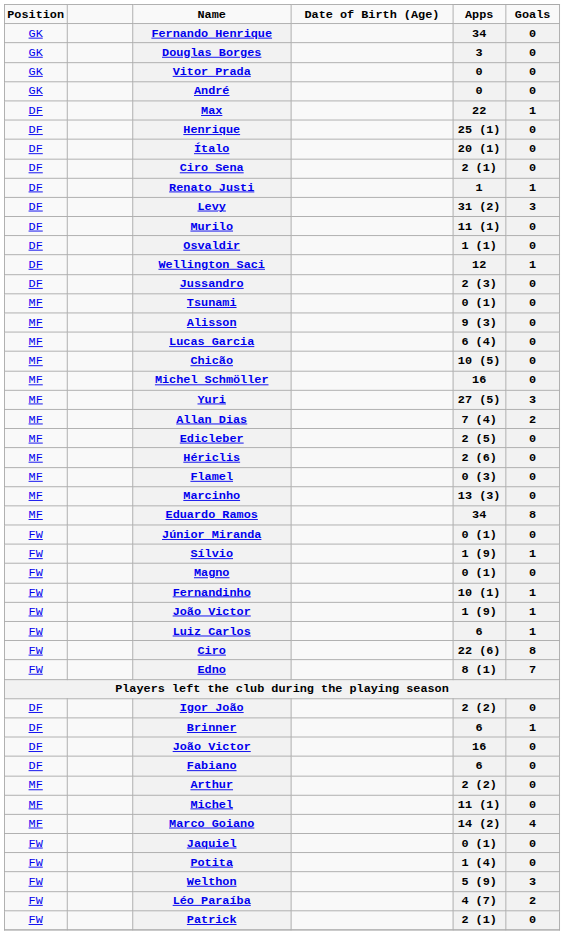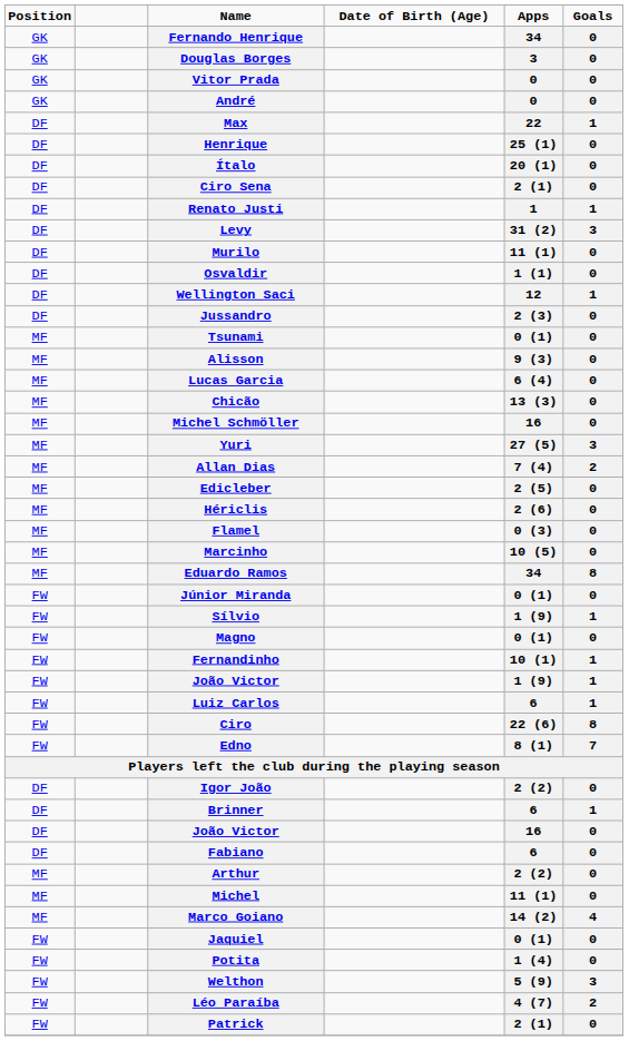 <table class="wikitable sortable plainrowheaders" style="text-align:center">
 <tr>
 <td rowspan="2" style="width:40px;"><strong>Position</strong></td>
 <td rowspan="2" style="width:75px;"></td>
 <td rowspan="2" style="width:180px;"><strong>Name</strong></td>
 <td rowspan="2" style="width:190px;"><strong>Date of Birth (Age)</strong></td>
 </tr>
 <tr>
 <td rowspan="1" style="width:55px;"><strong>Apps</strong></td>
 <td rowspan="1" style="width:55px;"><strong>Goals</strong></td>
 </tr>
 <tr>
 <td><a href='#'>GK</a></td>
 <td></td>
 <th scope="row"><a href='#'>Fernando Henrique</a></th>
 <td></td>
 <th>34</th>
 <th>0</th>
 </tr>
 <tr>
 <td><a href='#'>GK</a></td>
 <td></td>
 <th scope="row"><a href='#'>Douglas Borges</a></th>
 <td></td>
 <th>3</th>
 <th>0</th>
 </tr>
 <tr>
 <td><a href='#'>GK</a></td>
 <td></td>
 <th scope="row"><a href='#'>Vitor Prada</a></th>
 <td></td>
 <th>0</th>
 <th>0</th>
 </tr>
 <tr>
 <td><a href='#'>GK</a></td>
 <td></td>
 <th scope="row"><a href='#'>André</a></th>
 <td></td>
 <th>0</th>
 <th>0</th>
 </tr>
 <tr>
 <td><a href='#'>DF</a></td>
 <td></td>
 <th scope="row"><a href='#'>Max</a></th>
 <td></td>
 <th>22</th>
 <th>1</th>
 </tr>
 <tr>
 <td><a href='#'>DF</a></td>
 <td></td>
 <th scope="row"><a href='#'>Henrique</a></th>
 <td></td>
 <th>25 (1)</th>
 <th>0</th>
 </tr>
 <tr>
 <td><a href='#'>DF</a></td>
 <td></td>
 <th scope="row"><a href='#'>Ítalo</a></th>
 <td></td>
 <th>20 (1)</th>
 <th>0</th>
 </tr>
 <tr>
 <td><a href='#'>DF</a></td>
 <td></td>
 <th scope="row"><a href='#'>Ciro Sena</a></th>
 <td></td>
 <th>2 (1)</th>
 <th>0</th>
 </tr>
 <tr>
 <td><a href='#'>DF</a></td>
 <td></td>
 <th scope="row"><a href='#'>Renato Justi</a></th>
 <td></td>
 <th>1</th>
 <th>1</th>
 </tr>
 <tr>
 <td><a href='#'>DF</a></td>
 <td></td>
 <th scope="row"><a href='#'>Levy</a></th>
 <td></td>
 <th>31 (2)</th>
 <th>3</th>
 </tr>
 <tr>
 <td><a href='#'>DF</a></td>
 <td></td>
 <th scope="row"><a href='#'>Murilo</a></th>
 <td></td>
 <th>11 (1)</th>
 <th>0</th>
 </tr>
 <tr>
 <td><a href='#'>DF</a></td>
 <td></td>
 <th scope="row"><a href='#'>Osvaldir</a></th>
 <td></td>
 <th>1 (1)</th>
 <th>0</th>
 </tr>
 <tr>
 <td><a href='#'>DF</a></td>
 <td></td>
 <th scope="row"><a href='#'>Wellington Saci</a></th>
 <td></td>
 <th>12</th>
 <th>1</th>
 </tr>
 <tr>
 <td><a href='#'>DF</a></td>
 <td></td>
 <th scope="row"><a href='#'>Jussandro</a></th>
 <td></td>
 <th>2 (3)</th>
 <th>0</th>
 </tr>
 <tr>
 <td><a href='#'>MF</a></td>
 <td></td>
 <th scope="row"><a href='#'>Tsunami</a></th>
 <td></td>
 <th>0 (1)</th>
 <th>0</th>
 </tr>
 <tr>
 <td><a href='#'>MF</a></td>
 <td></td>
 <th scope="row"><a href='#'>Alisson</a></th>
 <td></td>
 <th>9 (3)</th>
 <th>0</th>
 </tr>
 <tr>
 <td><a href='#'>MF</a></td>
 <td></td>
 <th scope="row"><a href='#'>Lucas Garcia</a></th>
 <td></td>
 <th>6 (4)</th>
 <th>0</th>
 </tr>
 <tr>
 <td><a href='#'>MF</a></td>
 <td></td>
 <th scope="row"><a href='#'>Chicão</a></th>
 <td></td>
-<th>10 (5)</th>
+<th>13 (3)</th>
 <th>0</th>
 </tr>
 <tr>
 <td><a href='#'>MF</a></td>
 <td></td>
 <th scope="row"><a href='#'>Michel Schmöller</a></th>
 <td></td>
 <th>16</th>
 <th>0</th>
 </tr>
 <tr>
 <td><a href='#'>MF</a></td>
 <td></td>
 <th scope="row"><a href='#'>Yuri</a></th>
 <td></td>
 <th>27 (5)</th>
 <th>3</th>
 </tr>
 <tr>
 <td><a href='#'>MF</a></td>
 <td></td>
 <th scope="row"><a href='#'>Allan Dias</a></th>
 <td></td>
 <th>7 (4)</th>
 <th>2</th>
 </tr>
 <tr>
 <td><a href='#'>MF</a></td>
 <td></td>
 <th scope="row"><a href='#'>Edicleber</a></th>
 <td></td>
 <th>2 (5)</th>
 <th>0</th>
 </tr>
 <tr>
 <td><a href='#'>MF</a></td>
 <td></td>
 <th scope="row"><a href='#'>Hériclis</a></th>
 <td></td>
 <th>2 (6)</th>
 <th>0</th>
 </tr>
 <tr>
 <td><a href='#'>MF</a></td>
 <td></td>
 <th scope="row"><a href='#'>Flamel</a></th>
 <td></td>
 <th>0 (3)</th>
 <th>0</th>
 </tr>
 <tr>
 <td><a href='#'>MF</a></td>
 <td></td>
 <th scope="row"><a href='#'>Marcinho</a></th>
 <td></td>
-<th>13 (3)</th>
+<th>10 (5)</th>
 <th>0</th>
 </tr>
 <tr>
 <td><a href='#'>MF</a></td>
 <td></td>
 <th scope="row"><a href='#'>Eduardo Ramos</a></th>
 <td></td>
 <th>34</th>
 <th>8</th>
 </tr>
 <tr>
 <td><a href='#'>FW</a></td>
 <td></td>
 <th scope="row"><a href='#'>Júnior Miranda</a></th>
 <td></td>
 <th>0 (1)</th>
 <th>0</th>
 </tr>
 <tr>
 <td><a href='#'>FW</a></td>
 <td></td>
 <th scope="row"><a href='#'>Sílvio</a></th>
 <td></td>
 <th>1 (9)</th>
 <th>1</th>
 </tr>
 <tr>
 <td><a href='#'>FW</a></td>
 <td></td>
 <th scope="row"><a href='#'>Magno</a></th>
 <td></td>
 <th>0 (1)</th>
 <th>0</th>
 </tr>
 <tr>
 <td><a href='#'>FW</a></td>
 <td></td>
 <th scope="row"><a href='#'>Fernandinho</a></th>
 <td></td>
 <th>10 (1)</th>
 <th>1</th>
 </tr>
 <tr>
 <td><a href='#'>FW</a></td>
 <td></td>
 <th scope="row"><a href='#'>João Victor</a></th>
 <td></td>
 <th>1 (9)</th>
 <th>1</th>
 </tr>
 <tr>
 <td><a href='#'>FW</a></td>
 <td></td>
 <th scope="row"><a href='#'>Luiz Carlos</a></th>
 <td></td>
 <th>6</th>
 <th>1</th>
 </tr>
 <tr>
 <td><a href='#'>FW</a></td>
 <td></td>
 <th scope="row"><a href='#'>Ciro</a></th>
 <td></td>
 <th>22 (6)</th>
 <th>8</th>
 </tr>
 <tr>
 <td><a href='#'>FW</a></td>
 <td></td>
 <th scope="row"><a href='#'>Edno</a></th>
 <td></td>
 <th>8 (1)</th>
 <th>7</th>
 </tr>
 <tr>
 <th colspan="16">Players left the club during the playing season</th>
 </tr>
 <tr>
 <td><a href='#'>DF</a></td>
 <td></td>
 <th scope="row"><a href='#'>Igor João</a></th>
 <td></td>
 <th>2 (2)</th>
 <th>0</th>
 </tr>
 <tr>
 <td><a href='#'>DF</a></td>
 <td></td>
 <th scope="row"><a href='#'>Brinner</a></th>
 <td></td>
 <th>6</th>
 <th>1</th>
 </tr>
 <tr>
 <td><a href='#'>DF</a></td>
 <td></td>
 <th scope="row"><a href='#'>João Victor</a></th>
 <td></td>
 <th>16</th>
 <th>0</th>
 </tr>
 <tr>
 <td><a href='#'>DF</a></td>
 <td></td>
 <th scope="row"><a href='#'>Fabiano</a></th>
 <td></td>
 <th>6</th>
 <th>0</th>
 </tr>
 <tr>
 <td><a href='#'>MF</a></td>
 <td></td>
 <th scope="row"><a href='#'>Arthur</a></th>
 <td></td>
 <th>2 (2)</th>
 <th>0</th>
 </tr>
 <tr>
 <td><a href='#'>MF</a></td>
 <td></td>
 <th scope="row"><a href='#'>Michel</a></th>
 <td></td>
 <th>11 (1)</th>
 <th>0</th>
 </tr>
 <tr>
 <td><a href='#'>MF</a></td>
 <td></td>
 <th scope="row"><a href='#'>Marco Goiano</a></th>
 <td></td>
 <th>14 (2)</th>
 <th>4</th>
 </tr>
 <tr>
 <td><a href='#'>FW</a></td>
 <td></td>
 <th scope="row"><a href='#'>Jaquiel</a></th>
 <td></td>
 <th>0 (1)</th>
 <th>0</th>
 </tr>
 <tr>
 <td><a href='#'>FW</a></td>
 <td></td>
 <th scope="row"><a href='#'>Potita</a></th>
 <td></td>
 <th>1 (4)</th>
 <th>0</th>
 </tr>
 <tr>
 <td><a href='#'>FW</a></td>
 <td></td>
 <th scope="row"><a href='#'>Welthon</a></th>
 <td></td>
 <th>5 (9)</th>
 <th>3</th>
 </tr>
 <tr>
 <td><a href='#'>FW</a></td>
 <td></td>
 <th scope="row"><a href='#'>Léo Paraíba</a></th>
 <td></td>
 <th>4 (7)</th>
 <th>2</th>
 </tr>
 <tr>
 <td><a href='#'>FW</a></td>
 <td></td>
 <th scope="row"><a href='#'>Patrick</a></th>
 <td></td>
 <th>2 (1)</th>
 <th>0</th>
 </tr>
 <tr>
 </tr>
 </table>
